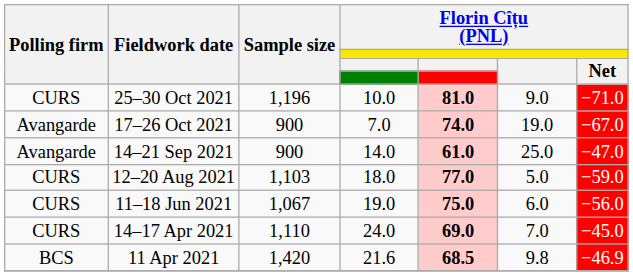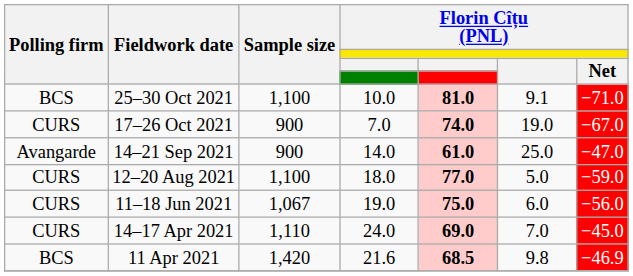 <table class="wikitable sortable mw-datatable" style="text-align:center;font-size:90%;line-height:14px;">
 <tr>
 <th rowspan="4">Polling firm</th>
 <th rowspan="4">Fieldwork date</th>
 <th rowspan="4">Sample size</th>
 <th colspan="4"><strong><a href='#'>Florin Cîțu</a></strong><br><a href='#'>(PNL)</a></th>
 </tr>
 <tr>
 <th colspan="4" style="background:#FAE800;"></th>
 </tr>
 <tr>
 <th style="width:55px;"></th>
 <th style="width:55px;"></th>
 <th rowspan="2" style="width:55px;"></th>
 <th rowspan="2" style="width:30px;">Net</th>
 </tr>
 <tr>
 <th style="background:#008000;"></th>
 <th style="background:#FF0000;"></th>
 </tr>
 <tr>
-<td>CURS</td>
+<td>BCS</td>
 <td>25–30 Oct 2021</td>
-<td>1,196</td>
+<td>1,100</td>
 <td>10.0</td>
 <td style="background:#FFCCCB;"><strong>81.0</strong></td>
-<td>9.0</td>
+<td>9.1</td>
 <td style="background:#FF0000; color:white;">−71.0</td>
 </tr>
 <tr>
-<td>Avangarde</td>
+<td>CURS</td>
 <td data-sort-value="2021-10-26">17–26 Oct 2021</td>
 <td>900</td>
 <td>7.0</td>
 <td style="background:#FFCCCB;"><strong>74.0</strong></td>
 <td>19.0</td>
 <td style="background:#FF0000; color:white;">−67.0</td>
 </tr>
 <tr>
 <td>Avangarde</td>
 <td data-sort-value="2021-09-21">14–21 Sep 2021</td>
 <td>900</td>
 <td>14.0</td>
 <td style="background:#FFCCCB;"><strong>61.0</strong></td>
 <td>25.0</td>
 <td style="background:#FF0000; color:white;">−47.0</td>
 </tr>
 <tr>
 <td>CURS</td>
 <td data-sort-value="2021-08-20">12–20 Aug 2021</td>
-<td>1,103</td>
+<td>1,100</td>
 <td>18.0</td>
 <td style="background:#FFCCCB;"><strong>77.0</strong></td>
 <td>5.0</td>
 <td style="background:#FF0000; color:white;">−59.0</td>
 </tr>
 <tr>
 <td>CURS</td>
 <td data-sort-value="2021-06-18">11–18 Jun 2021</td>
 <td>1,067</td>
 <td>19.0</td>
 <td style="background:#FFCCCB;"><strong>75.0</strong></td>
 <td>6.0</td>
 <td style="background:#FF0000; color:white;">−56.0</td>
 </tr>
 <tr>
 <td>CURS</td>
 <td data-sort-value="2021-04-17">14–17 Apr 2021</td>
 <td>1,110</td>
 <td>24.0</td>
 <td style="background:#FFCCCB;"><strong>69.0</strong></td>
 <td>7.0</td>
 <td style="background:#FF0000; color:white;">−45.0</td>
 </tr>
 <tr>
 <td>BCS</td>
 <td data-sort-value="2021-04-11">11 Apr 2021</td>
 <td>1,420</td>
 <td>21.6</td>
 <td style="background:#FFCCCB;"><strong>68.5</strong></td>
 <td>9.8</td>
 <td style="background:#FF0000; color:white;">−46.9</td>
 </tr>
 <tr>
 </tr>
 </table>
